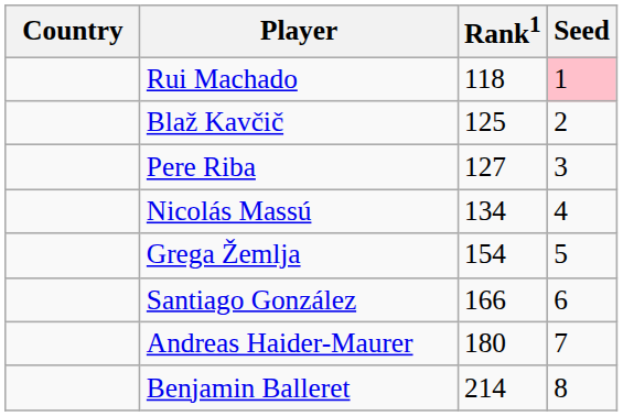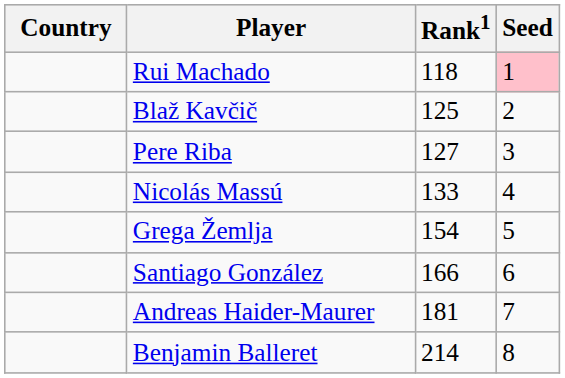 <table class="sortable wikitable">
 <tr>
 <th width="70">Country</th>
 <th width="175">Player</th>
 <th>Rank<sup>1</sup></th>
 <th>Seed</th>
 </tr>
 <tr>
 <td></td>
 <td><a href='#'>Rui Machado</a></td>
 <td>118</td>
 <td style="background: pink;">1</td>
 </tr>
 <tr>
 <td></td>
 <td><a href='#'>Blaž Kavčič</a></td>
 <td>125</td>
 <td>2</td>
 </tr>
 <tr>
 <td></td>
 <td><a href='#'>Pere Riba</a></td>
 <td>127</td>
 <td>3</td>
 </tr>
 <tr>
 <td></td>
 <td><a href='#'>Nicolás Massú</a></td>
-<td>134</td>
+<td>133</td>
 <td>4</td>
 </tr>
 <tr>
 <td></td>
 <td><a href='#'>Grega Žemlja</a></td>
 <td>154</td>
 <td>5</td>
 </tr>
 <tr>
 <td></td>
 <td><a href='#'>Santiago González</a></td>
 <td>166</td>
 <td>6</td>
 </tr>
 <tr>
 <td></td>
 <td><a href='#'>Andreas Haider-Maurer</a></td>
-<td>180</td>
+<td>181</td>
 <td>7</td>
 </tr>
 <tr>
 <td></td>
 <td><a href='#'>Benjamin Balleret</a></td>
 <td>214</td>
 <td>8</td>
 </tr>
 </table>
